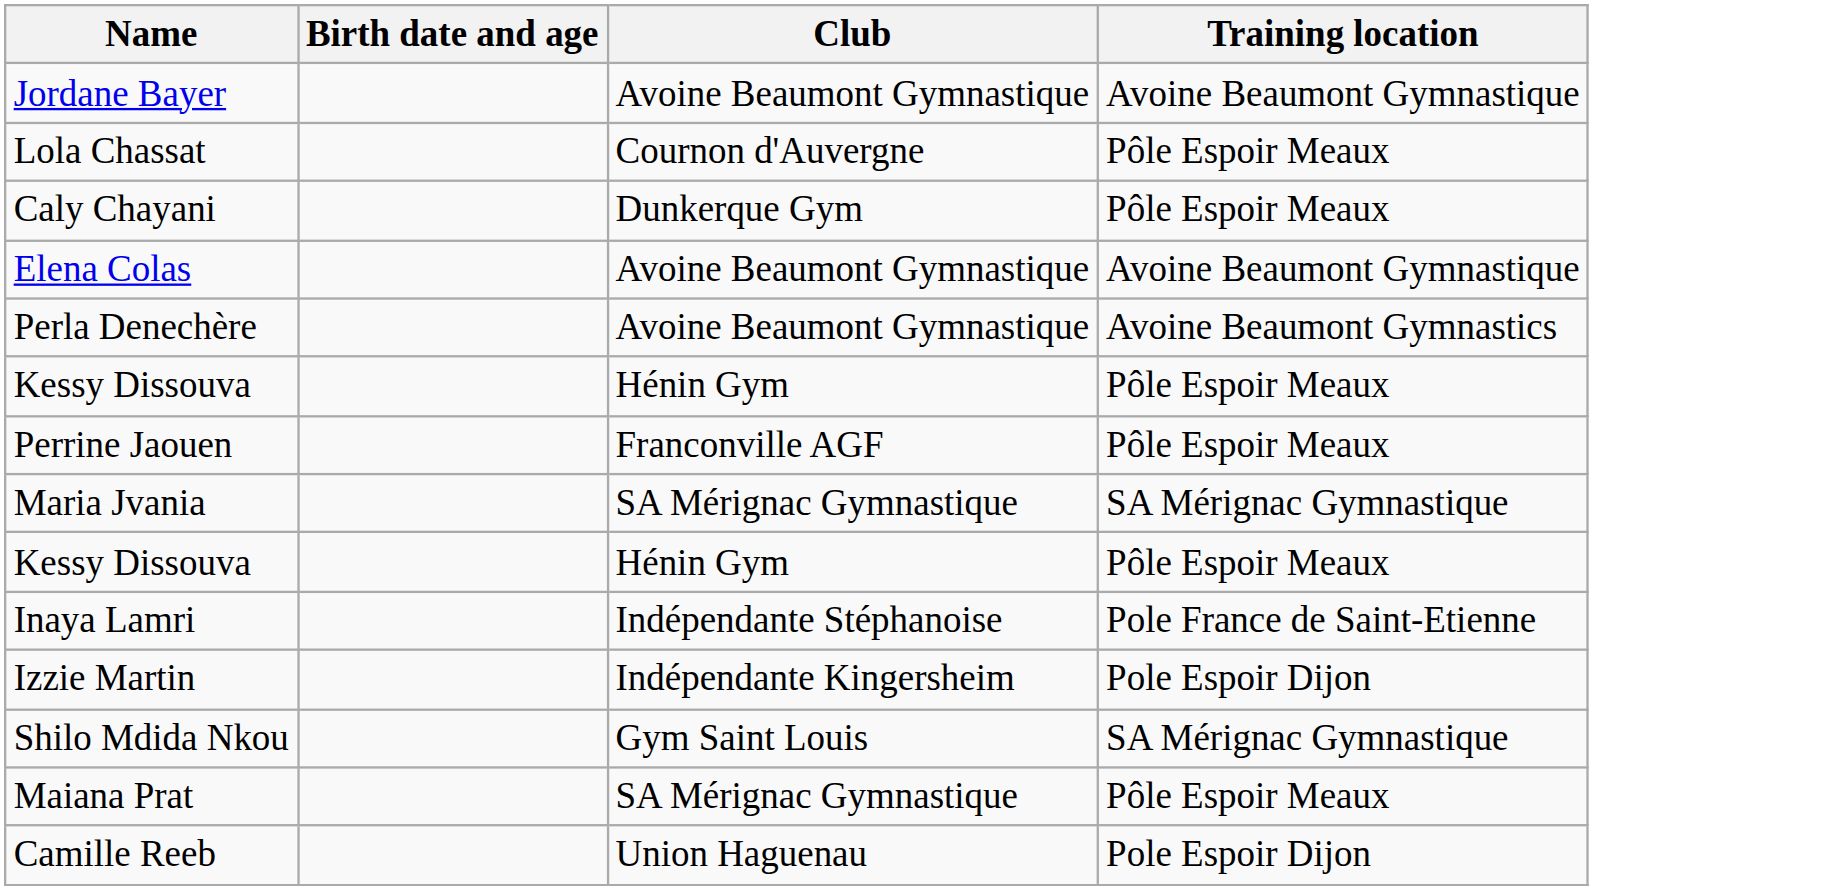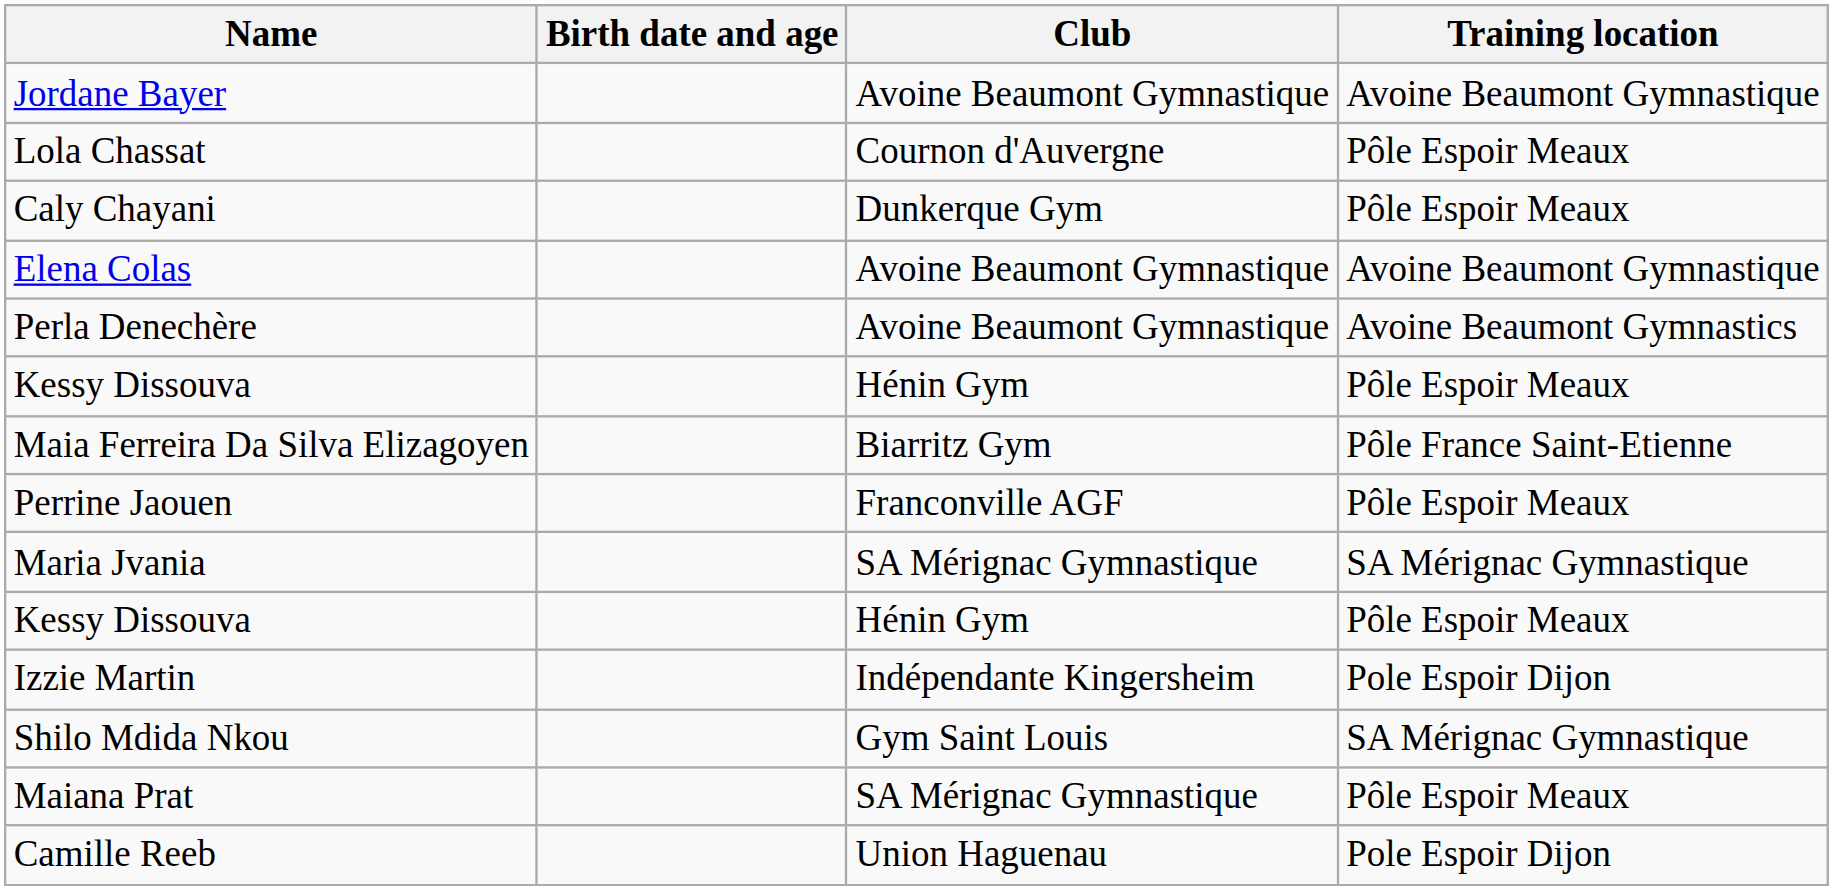 <table class="wikitable sortable">
 <tr>
 <th>Name</th>
 <th>Birth date and age</th>
 <th>Club</th>
 <th>Training location</th>
 </tr>
 <tr>
 <td><a href='#'>Jordane Bayer</a></td>
 <td></td>
 <td>Avoine Beaumont Gymnastique</td>
 <td>Avoine Beaumont Gymnastique</td>
 </tr>
 <tr>
 <td>Lola Chassat</td>
 <td></td>
 <td>Cournon d'Auvergne</td>
 <td>Pôle Espoir Meaux</td>
 </tr>
 <tr>
 <td>Caly Chayani</td>
 <td></td>
 <td>Dunkerque Gym</td>
 <td>Pôle Espoir Meaux</td>
 </tr>
 <tr>
 <td><a href='#'>Elena Colas</a></td>
 <td></td>
 <td>Avoine Beaumont Gymnastique</td>
 <td>Avoine Beaumont Gymnastique</td>
 </tr>
 <tr>
 <td>Perla Denechère</td>
 <td></td>
 <td>Avoine Beaumont Gymnastique</td>
 <td>Avoine Beaumont Gymnastics</td>
 </tr>
 <tr>
 <td>Kessy Dissouva</td>
 <td></td>
 <td>Hénin Gym</td>
 <td>Pôle Espoir Meaux</td>
 </tr>
 <tr>
+<td>Maia Ferreira Da Silva Elizagoyen</td>
+<td></td>
+<td>Biarritz Gym</td>
+<td>Pôle France Saint-Etienne</td>
+</tr>
+<tr>
 <td>Perrine Jaouen</td>
 <td></td>
 <td>Franconville AGF</td>
 <td>Pôle Espoir Meaux</td>
 </tr>
 <tr>
 <td>Maria Jvania</td>
 <td></td>
 <td>SA Mérignac Gymnastique</td>
 <td>SA Mérignac Gymnastique</td>
 </tr>
 <tr>
 <td>Kessy Dissouva</td>
 <td></td>
 <td>Hénin Gym</td>
 <td>Pôle Espoir Meaux</td>
-</tr>
-<tr>
-<td>Inaya Lamri</td>
-<td></td>
-<td>Indépendante Stéphanoise</td>
-<td>Pole France de Saint-Etienne</td>
 </tr>
 <tr>
 <td>Izzie Martin</td>
 <td></td>
 <td>Indépendante Kingersheim</td>
 <td>Pole Espoir Dijon</td>
 </tr>
 <tr>
 <td>Shilo Mdida Nkou</td>
 <td></td>
 <td>Gym Saint Louis</td>
 <td>SA Mérignac Gymnastique</td>
 </tr>
 <tr>
 <td>Maiana Prat</td>
 <td></td>
 <td>SA Mérignac Gymnastique</td>
 <td>Pôle Espoir Meaux</td>
 </tr>
 <tr>
 <td>Camille Reeb</td>
 <td></td>
 <td>Union Haguenau</td>
 <td>Pole Espoir Dijon</td>
 </tr>
 <tr>
 </tr>
 <tr>
 </tr>
 <tr>
 </tr>
 </table>
